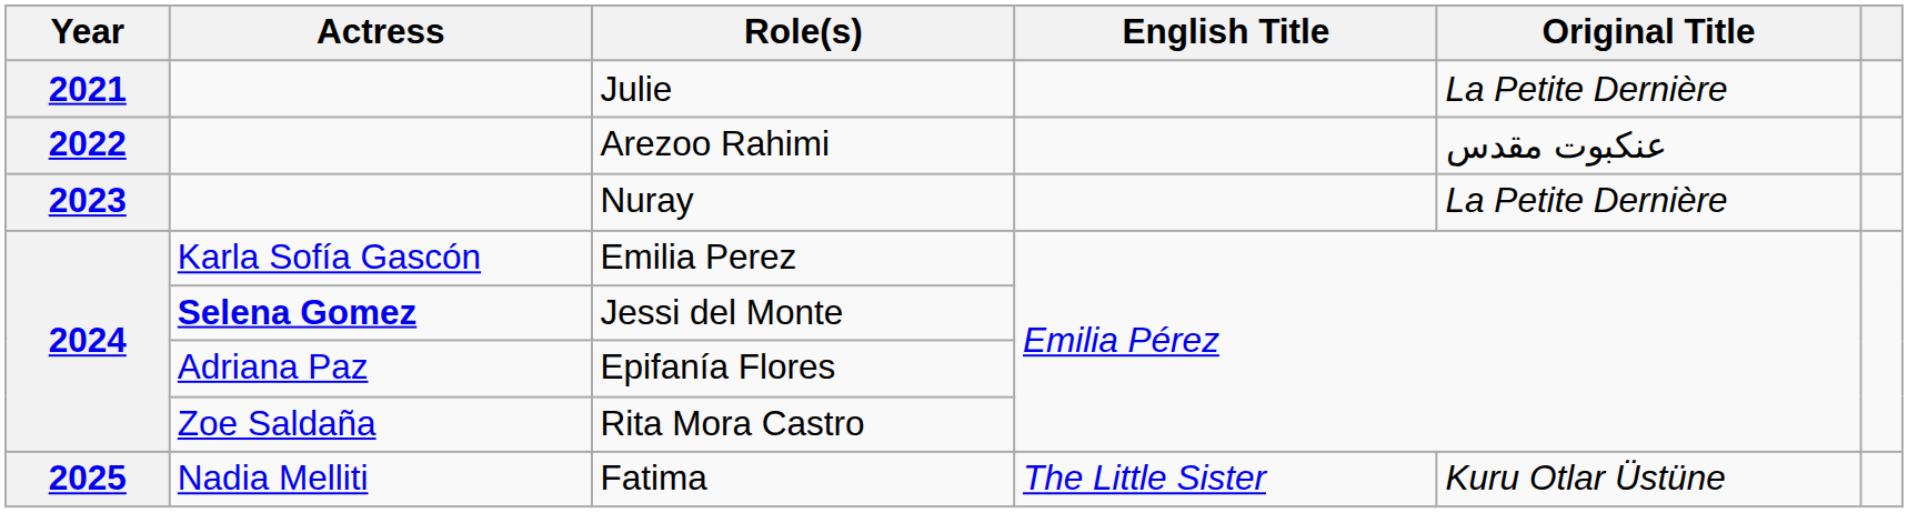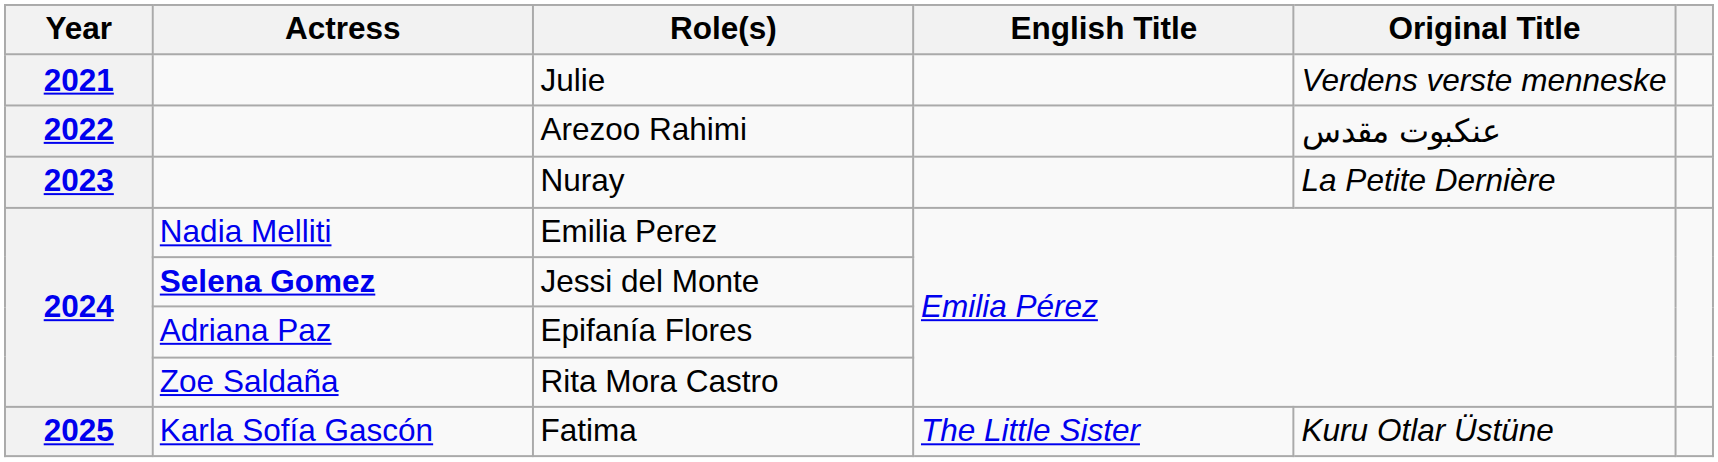 <table class="wikitable unsortable">
 <tr>
 <th scope="col" style="width:3%;">Year</th>
 <th scope="col" style="width:10%;">Actress</th>
 <th scope="col" style="width:10%;">Role(s)</th>
 <th scope="col" style="width:10%;">English Title</th>
 <th scope="col" style="width:10%;">Original Title</th>
 <th scope="col" style="width:1%;" class="unsortable"></th>
 </tr>
 <tr>
 <th style="text-align:center;"><a href='#'>2021</a></th>
 <td></td>
 <td>Julie</td>
 <td></td>
-<td><em>La Petite Dernière</em></td>
+<td><em>Verdens verste menneske</em></td>
 <td style="text-align:center;"></td>
 </tr>
 <tr>
 <th style="text-align:center;"><a href='#'>2022</a></th>
 <td></td>
 <td>Arezoo Rahimi</td>
 <td></td>
 <td>عنکبوت مقدس</td>
 <td style="text-align:center;"></td>
 </tr>
 <tr>
 <th style="text-align:center;"><a href='#'>2023</a></th>
 <td></td>
 <td>Nuray</td>
 <td></td>
 <td><em>La Petite Dernière</em></td>
 <td style="text-align:center;"></td>
 </tr>
 <tr>
 <th rowspan="4"><a href='#'>2024</a></th>
-<td><a href='#'>Karla Sofía Gascón</a></td>
+<td><a href='#'>Nadia Melliti</a></td>
 <td>Emilia Perez</td>
 <td colspan="2", rowspan="4"><em><a href='#'>Emilia Pérez</a></em></td>
 <td style="text-align:center;", rowspan="4"></td>
 </tr>
 <tr>
 <td><strong><a href='#'>Selena Gomez</a></strong></td>
 <td>Jessi del Monte</td>
 </tr>
 <tr>
 <td><a href='#'>Adriana Paz</a></td>
 <td>Epifanía Flores</td>
 </tr>
 <tr>
 <td><a href='#'>Zoe Saldaña</a></td>
 <td>Rita Mora Castro</td>
 </tr>
 <tr>
 <th><a href='#'>2025</a></th>
-<td><a href='#'>Nadia Melliti</a></td>
+<td><a href='#'>Karla Sofía Gascón</a></td>
 <td>Fatima</td>
 <td><em><a href='#'>The Little Sister</a></em></td>
 <td><em>Kuru Otlar Üstüne</em></td>
 <td style="text-align: center;"></td>
 </tr>
 </table>
